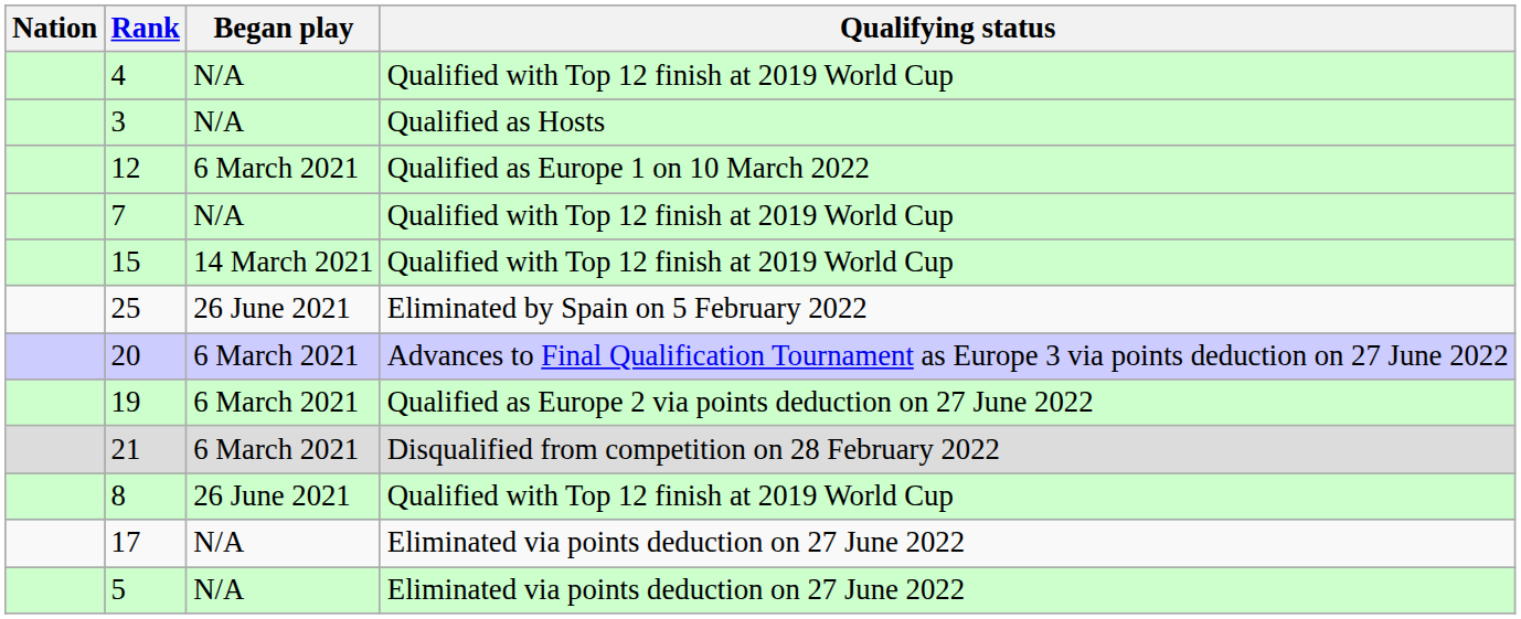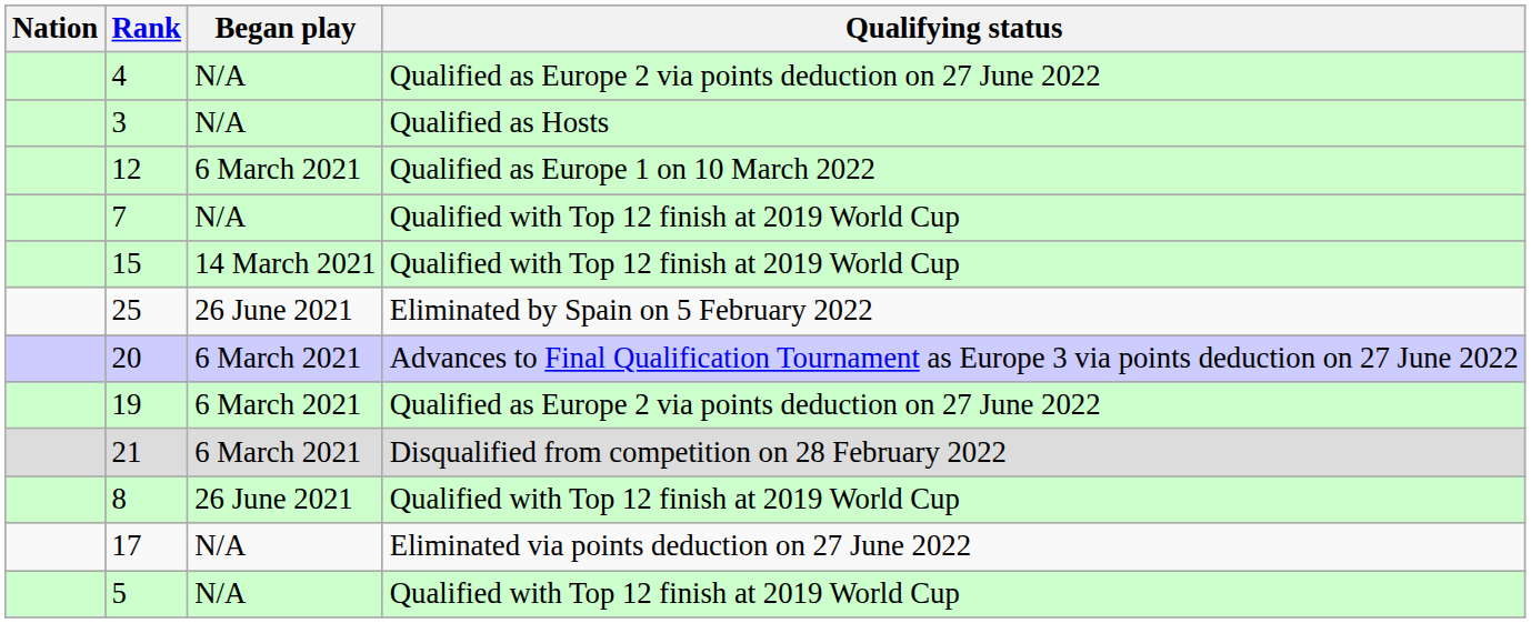 <table class="wikitable sortable">
 <tr>
 <th>Nation</th>
 <th data-sort-type="number"><a href='#'>Rank</a></th>
 <th data-sort-type="date">Began play</th>
 <th>Qualifying status</th>
 </tr>
 <tr bgcolor="#ccffcc">
 <td><strong></strong></td>
 <td>4</td>
 <td>N/A</td>
-<td>Qualified with Top 12 finish at 2019 World Cup</td>
+<td>Qualified as Europe 2 via  points deduction on 27 June 2022</td>
 </tr>
 <tr bgcolor="#ccffcc">
 <td><strong></strong></td>
 <td>3</td>
 <td>N/A</td>
 <td>Qualified as Hosts</td>
 </tr>
 <tr bgcolor="#ccffcc">
 <td><strong></strong></td>
 <td>12</td>
 <td>6 March 2021</td>
 <td>Qualified as Europe 1 on 10 March 2022</td>
 </tr>
 <tr bgcolor="#ccffcc">
 <td><strong></strong></td>
 <td>7</td>
 <td>N/A</td>
 <td>Qualified with Top 12 finish at 2019 World Cup</td>
 </tr>
 <tr bgcolor="#ccffcc">
 <td><strong></strong></td>
 <td>15</td>
 <td>14 March 2021</td>
 <td>Qualified with Top 12 finish at 2019 World Cup</td>
 </tr>
 <tr>
 <td></td>
 <td>25</td>
 <td>26 June 2021</td>
 <td>Eliminated by Spain on 5 February 2022</td>
 </tr>
 <tr bgcolor="#CCCCFF">
 <td></td>
 <td>20</td>
 <td>6 March 2021</td>
 <td>Advances to <a href='#'>Final Qualification Tournament</a> as Europe 3 via  points deduction on 27 June 2022</td>
 </tr>
 <tr bgcolor="#ccffcc">
 <td><strong></strong></td>
 <td>19</td>
 <td>6 March 2021</td>
 <td>Qualified as Europe 2 via  points deduction on 27 June 2022</td>
 </tr>
 <tr bgcolor="DCDCDC">
 <td></td>
 <td>21</td>
 <td>6 March 2021</td>
 <td>Disqualified from competition on 28 February 2022</td>
 </tr>
 <tr bgcolor="#ccffcc">
 <td><strong></strong></td>
 <td>8</td>
 <td>26 June 2021</td>
 <td>Qualified with Top 12 finish at 2019 World Cup</td>
 </tr>
 <tr>
 <td></td>
 <td>17</td>
 <td>N/A</td>
 <td>Eliminated via points deduction on 27 June 2022</td>
 </tr>
 <tr bgcolor="#ccffcc">
 <td><strong></strong></td>
 <td>5</td>
 <td>N/A</td>
-<td>Eliminated via points deduction on 27 June 2022</td>
+<td>Qualified with Top 12 finish at 2019 World Cup</td>
 </tr>
 </table>
